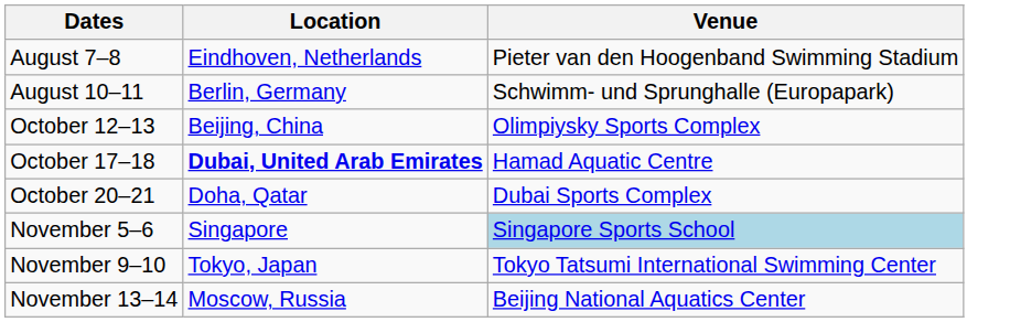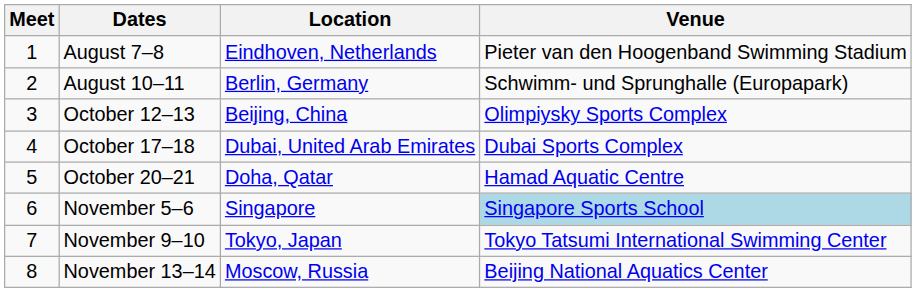 <table class=wikitable>
 <tr>
+<th>Meet</th>
 <th>Dates</th>
 <th>Location</th>
 <th>Venue</th>
 </tr>
 <tr>
+<td align=center>1</td>
 <td>August 7–8</td>
 <td> <a href='#'>Eindhoven, Netherlands</a></td>
 <td>Pieter van den Hoogenband Swimming Stadium</td>
 </tr>
 <tr>
+<td align=center>2</td>
 <td>August 10–11</td>
 <td> <a href='#'>Berlin, Germany</a></td>
 <td>Schwimm- und Sprunghalle (Europapark)</td>
 </tr>
 <tr>
+<td align=center>3</td>
 <td>October 12–13</td>
 <td> <a href='#'>Beijing, China</a></td>
 <td><a href='#'>Olimpiysky Sports Complex</a></td>
 </tr>
 <tr>
+<td align=center>4</td>
 <td>October 17–18</td>
-<td><strong> <a href='#'>Dubai, United Arab Emirates</a></strong></td>
+<td> <a href='#'>Dubai, United Arab Emirates</a></td>
+<td><a href='#'>Dubai Sports Complex</a></td>
+</tr>
+<tr>
+<td align=center>5</td>
+<td>October 20–21</td>
+<td> <a href='#'>Doha, Qatar</a></td>
 <td><a href='#'>Hamad Aquatic Centre</a></td>
 </tr>
 <tr>
-<td>October 20–21</td>
-<td> <a href='#'>Doha, Qatar</a></td>
-<td><a href='#'>Dubai Sports Complex</a></td>
-</tr>
-<tr>
+<td align=center>6</td>
 <td>November 5–6</td>
 <td> <a href='#'>Singapore</a></td>
 <td style="background: lightblue;"><a href='#'>Singapore Sports School</a></td>
 </tr>
 <tr>
+<td align=center>7</td>
 <td>November 9–10</td>
 <td> <a href='#'>Tokyo, Japan</a></td>
 <td><a href='#'>Tokyo Tatsumi International Swimming Center</a></td>
 </tr>
 <tr>
+<td align=center>8</td>
 <td>November 13–14</td>
 <td> <a href='#'>Moscow, Russia</a></td>
 <td><a href='#'>Beijing National Aquatics Center</a></td>
 </tr>
 </table>
